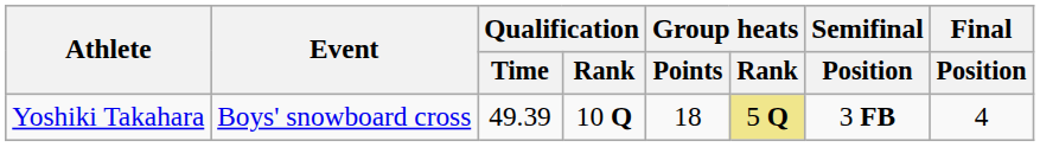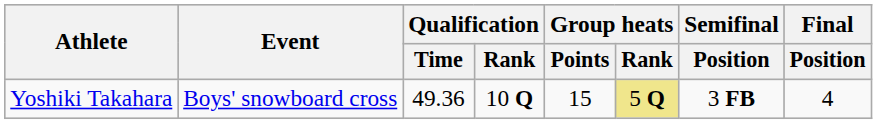 <table class="wikitable" style="font-size:90%">
 <tr>
 <th rowspan="2">Athlete</th>
 <th rowspan="2">Event</th>
 <th colspan=2>Qualification</th>
 <th colspan=2>Group heats</th>
 <th>Semifinal</th>
 <th>Final</th>
 </tr>
 <tr style="font-size:95%">
 <th>Time</th>
 <th>Rank</th>
 <th>Points</th>
 <th>Rank</th>
 <th>Position</th>
 <th>Position</th>
 </tr>
 <tr align=center>
 <td align=left><a href='#'>Yoshiki Takahara</a></td>
 <td align=left><a href='#'>Boys' snowboard cross</a></td>
-<td>49.39</td>
+<td>49.36</td>
 <td>10 <strong>Q</strong></td>
-<td>18</td>
+<td>15</td>
 <td style="background: khaki;">5 <strong>Q</strong></td>
 <td>3 <strong>FB</strong></td>
 <td>4</td>
 </tr>
 </table>
